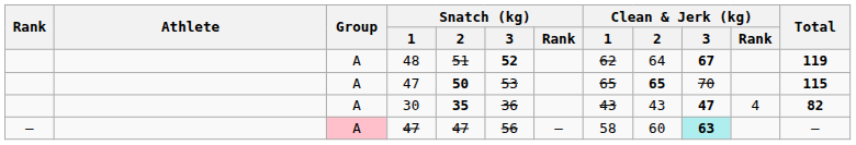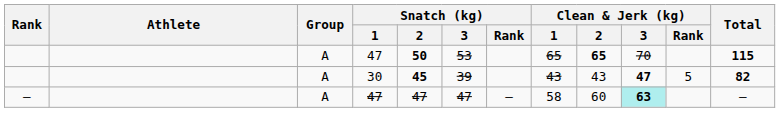 <table class = "wikitable" style="text-align:center;">
 <tr>
 <th rowspan=2 width=40>Rank</th>
 <th rowspan=2 width=250>Athlete</th>
 <th rowspan=2 width=50>Group</th>
 <th colspan=4>Snatch (kg)</th>
 <th colspan=4>Clean & Jerk (kg)</th>
 <th rowspan=2 width=60>Total</th>
 </tr>
 <tr>
 <th width=40>1</th>
 <th width=40>2</th>
 <th width=40>3</th>
 <th width=40>Rank</th>
 <th width=40>1</th>
 <th width=40>2</th>
 <th width=40>3</th>
 <th width=40>Rank</th>
 </tr>
 <tr>
 <td></td>
 <td align=left></td>
 <td>A</td>
-<td>48</td>
-<td><s>51</s></td>
-<td><strong>52</strong></td>
-<td></td>
-<td><s>62</s></td>
-<td>64</td>
-<td><strong>67</strong></td>
-<td></td>
-<td><strong>119</strong></td>
-</tr>
-<tr>
-<td></td>
-<td align=left></td>
-<td>A</td>
 <td>47</td>
 <td><strong>50</strong></td>
 <td><s>53</s></td>
 <td></td>
 <td><s>65</s></td>
 <td><strong>65</strong></td>
 <td><s>70</s></td>
 <td></td>
 <td><strong>115</strong></td>
 </tr>
 <tr>
 <td></td>
 <td align=left></td>
 <td>A</td>
 <td>30</td>
-<td><strong>35</strong></td>
-<td><s>36</s></td>
+<td><strong>45</strong></td>
+<td><s>39</s></td>
 <td></td>
 <td><s>43</s></td>
 <td>43</td>
 <td><strong>47</strong></td>
-<td>4</td>
+<td>5</td>
 <td><strong>82</strong></td>
 </tr>
 <tr>
 <td>—</td>
 <td align=left></td>
-<td style="background: pink;">A</td>
+<td>A</td>
 <td><s>47</s></td>
 <td><s>47</s></td>
-<td><s>56</s></td>
+<td><s>47</s></td>
 <td>—</td>
 <td>58</td>
 <td>60</td>
 <td style="background: paleturquoise;"><strong>63</strong></td>
 <td></td>
 <td>—</td>
 </tr>
 </table>
